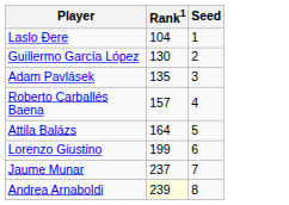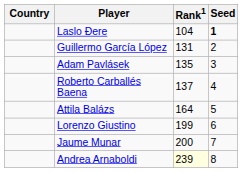 <table class="sortable wikitable">
 <tr>
+<th width="70">Country</th>
 <th width="175">Player</th>
 <th>Rank<sup>1</sup></th>
 <th>Seed</th>
 </tr>
 <tr>
+<td></td>
 <td><a href='#'>Laslo Đere</a></td>
 <td>104</td>
-<td>1</td>
+<td><strong>1</strong></td>
 </tr>
 <tr>
+<td></td>
 <td><a href='#'>Guillermo García López</a></td>
-<td>130</td>
+<td>131</td>
 <td>2</td>
 </tr>
 <tr>
+<td></td>
 <td><a href='#'>Adam Pavlásek</a></td>
 <td>135</td>
 <td>3</td>
 </tr>
 <tr>
+<td></td>
 <td><a href='#'>Roberto Carballés Baena</a></td>
-<td>157</td>
+<td>137</td>
 <td>4</td>
 </tr>
 <tr>
+<td></td>
 <td><a href='#'>Attila Balázs</a></td>
 <td>164</td>
 <td>5</td>
 </tr>
 <tr>
+<td></td>
 <td><a href='#'>Lorenzo Giustino</a></td>
 <td>199</td>
 <td>6</td>
 </tr>
 <tr>
+<td></td>
 <td><a href='#'>Jaume Munar</a></td>
-<td>237</td>
+<td>200</td>
 <td>7</td>
 </tr>
 <tr>
+<td></td>
 <td><a href='#'>Andrea Arnaboldi</a></td>
 <td style="background: lightyellow;">239</td>
 <td>8</td>
 </tr>
 </table>
